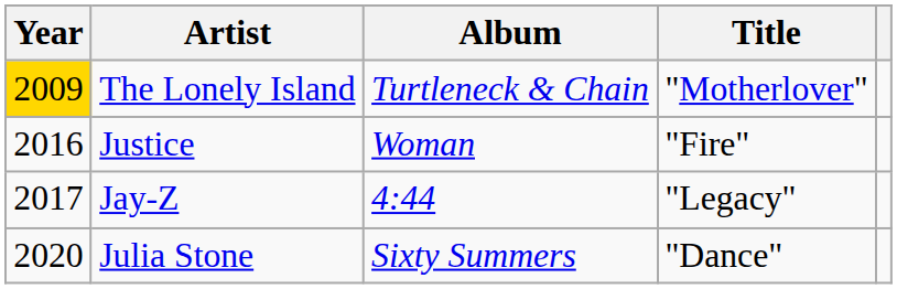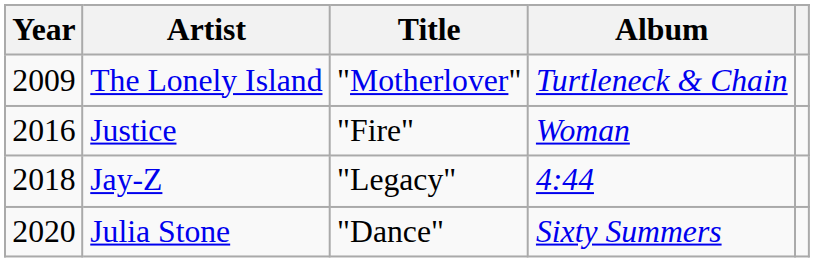 <table class="wikitable unsortable">
 <tr>
 <th>Year</th>
 <th>Artist</th>
+<th>Title</th>
 <th>Album</th>
-<th>Title</th>
 <th scope="col" class="unsortable"></th>
 </tr>
 <tr>
-<td style="background: gold;">2009</td>
+<td>2009</td>
 <td><a href='#'>The Lonely Island</a></td>
+<td>"<a href='#'>Motherlover</a>"</td>
 <td><em><a href='#'>Turtleneck & Chain</a></em></td>
-<td>"<a href='#'>Motherlover</a>"</td>
 <td></td>
 </tr>
 <tr>
 <td>2016</td>
 <td><a href='#'>Justice</a></td>
+<td>"Fire"</td>
 <td><em><a href='#'>Woman</a></em></td>
-<td>"Fire"</td>
 <td></td>
 </tr>
 <tr>
-<td>2017</td>
+<td>2018</td>
 <td><a href='#'>Jay-Z</a></td>
+<td>"Legacy"</td>
 <td><em><a href='#'>4:44</a></em></td>
-<td>"Legacy"</td>
 <td></td>
 </tr>
 <tr>
 <td>2020</td>
 <td><a href='#'>Julia Stone</a></td>
+<td>"Dance"</td>
 <td><em><a href='#'>Sixty Summers</a></em></td>
-<td>"Dance"</td>
 <td></td>
 </tr>
 </table>
